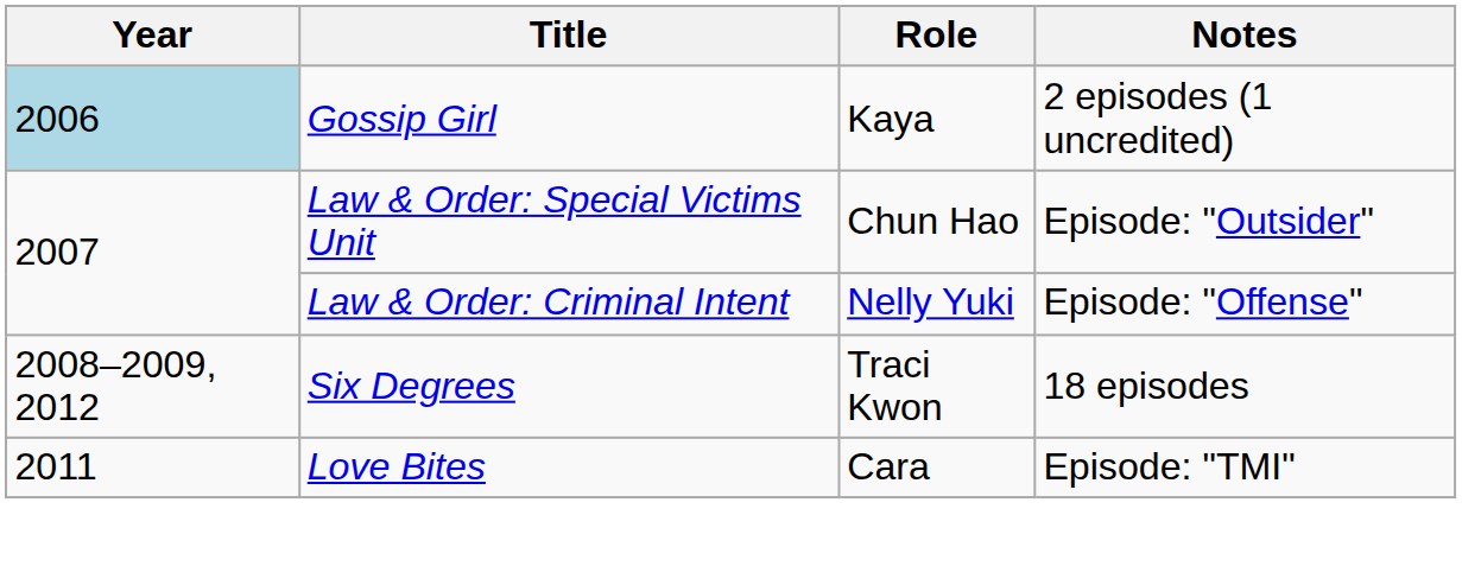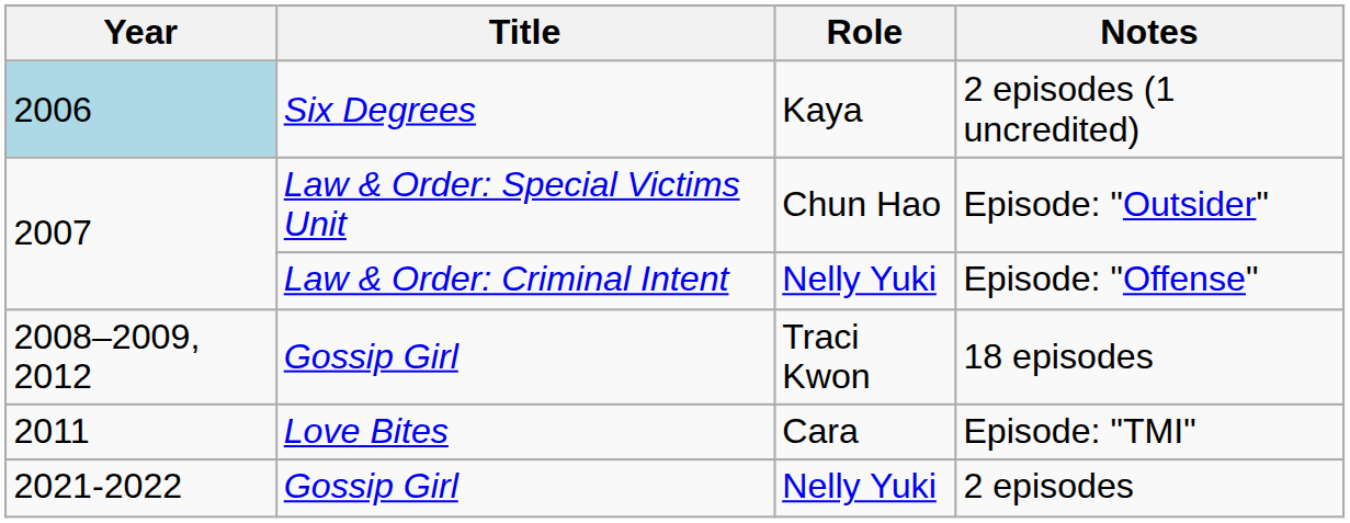 <table class="wikitable sortable">
 <tr>
 <th>Year</th>
 <th>Title</th>
 <th>Role</th>
 <th class="unsortable">Notes</th>
 </tr>
 <tr>
 <td style="background: lightblue;">2006</td>
-<td><em><a href='#'>Gossip Girl</a></em></td>
+<td><em><a href='#'>Six Degrees</a></em></td>
 <td>Kaya</td>
 <td>2 episodes (1 uncredited)</td>
 </tr>
 <tr>
 <td rowspan="2">2007</td>
 <td><em><a href='#'>Law & Order: Special Victims Unit</a></em></td>
 <td>Chun Hao</td>
 <td>Episode: "<a href='#'>Outsider</a>"</td>
 </tr>
 <tr>
 <td><em><a href='#'>Law & Order: Criminal Intent</a></em></td>
 <td><a href='#'>Nelly Yuki</a></td>
 <td>Episode: "<a href='#'>Offense</a>"</td>
 </tr>
 <tr>
 <td>2008–2009, 2012</td>
-<td><em><a href='#'>Six Degrees</a></em></td>
+<td><em><a href='#'>Gossip Girl</a></em></td>
 <td>Traci Kwon</td>
 <td>18 episodes</td>
 </tr>
 <tr>
 <td>2011</td>
 <td><em><a href='#'>Love Bites</a></em></td>
 <td>Cara</td>
 <td>Episode: "TMI"</td>
 </tr>
+<tr>
+<td>2021-2022</td>
+<td><em><a href='#'>Gossip Girl</a></em></td>
+<td><a href='#'>Nelly Yuki</a></td>
+<td>2 episodes</td>
+</tr>
 </table>
